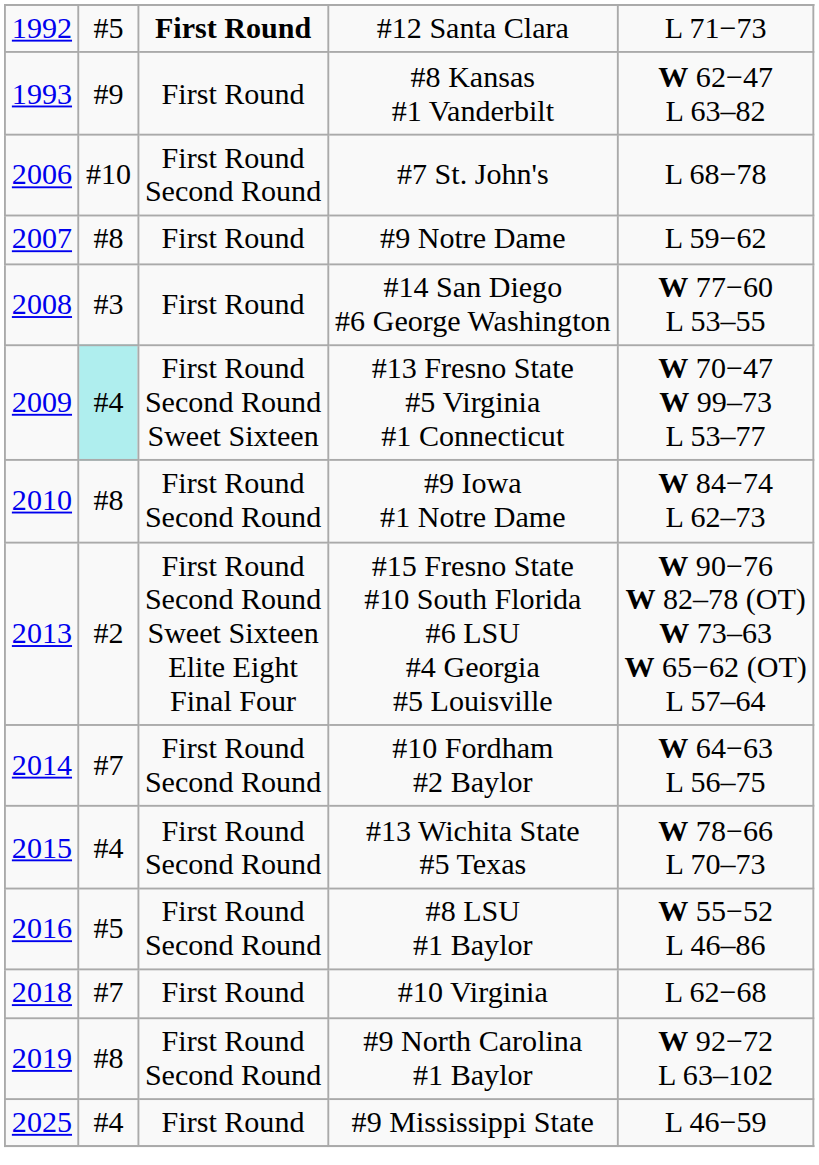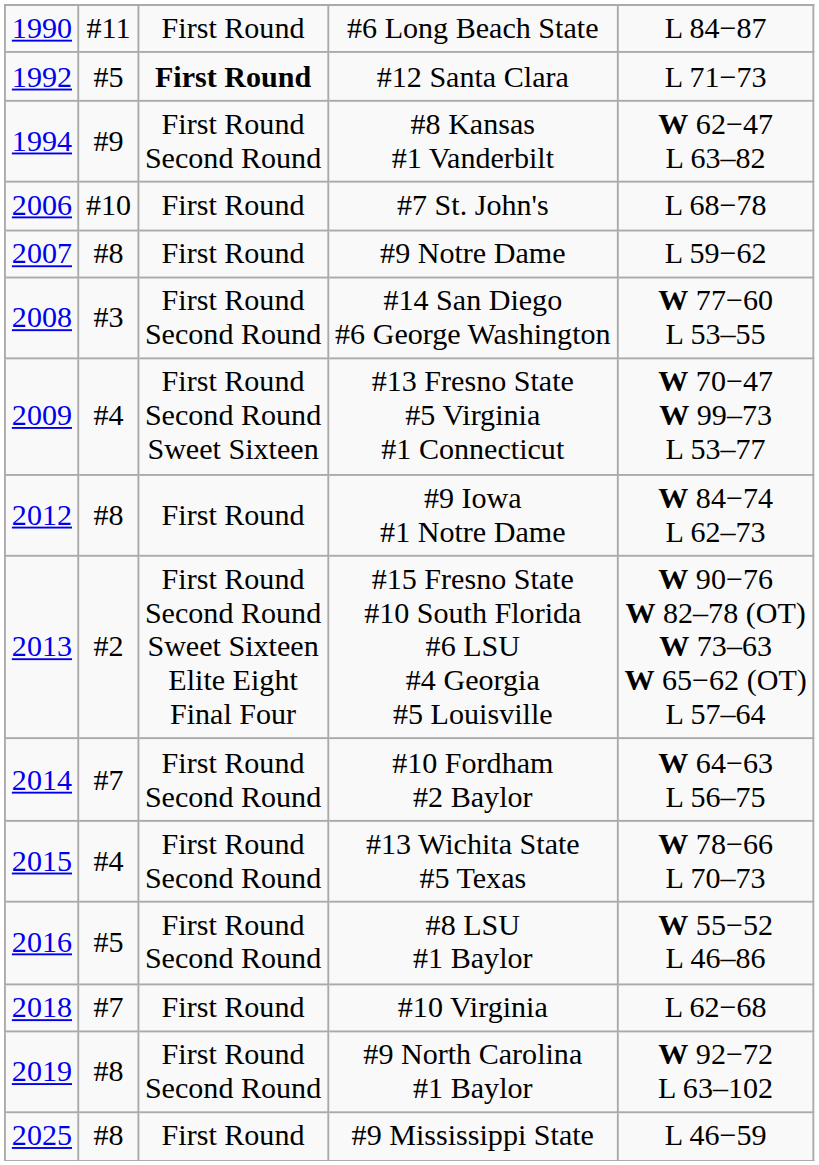 <table class="wikitable" style="text-align:center">
 <tr>
+</tr>
+<tr>
+<td rowspan=1><a href='#'>1990</a></td>
+<td>#11</td>
+<td>First Round</td>
+<td>#6 Long Beach State</td>
+<td>L 84−87</td>
 </tr>
 <tr style="text-align:center;">
 <td rowspan=1><a href='#'>1992</a></td>
 <td>#5</td>
 <td><strong>First Round</strong></td>
 <td>#12 Santa Clara</td>
 <td>L 71−73</td>
 </tr>
 <tr style="text-align:center;">
-<td rowspan=1><a href='#'>1993</a></td>
+<td rowspan=1><a href='#'>1994</a></td>
 <td>#9</td>
-<td>First Round</td>
+<td>First Round<br>Second Round</td>
 <td>#8 Kansas<br>#1 Vanderbilt</td>
 <td><strong>W</strong> 62−47<br>L 63–82</td>
 </tr>
 <tr style="text-align:center;">
 <td rowspan=1><a href='#'>2006</a></td>
 <td>#10</td>
-<td>First Round<br>Second Round</td>
+<td>First Round</td>
 <td>#7 St. John's</td>
 <td>L 68−78</td>
 </tr>
 <tr style="text-align:center;">
 <td rowspan=1><a href='#'>2007</a></td>
 <td>#8</td>
 <td>First Round</td>
 <td>#9 Notre Dame</td>
 <td>L 59−62</td>
 </tr>
 <tr style="text-align:center;">
 <td rowspan=1><a href='#'>2008</a></td>
 <td>#3</td>
-<td>First Round</td>
+<td>First Round<br>Second Round</td>
 <td>#14 San Diego<br>#6 George Washington</td>
 <td><strong>W</strong> 77−60<br>L 53–55</td>
 </tr>
 <tr style="text-align:center;">
 <td rowspan=1><a href='#'>2009</a></td>
-<td style="background: paleturquoise;">#4</td>
+<td>#4</td>
 <td>First Round<br>Second Round<br>Sweet Sixteen</td>
 <td>#13 Fresno State<br>#5 Virginia<br>#1 Connecticut</td>
 <td><strong>W</strong> 70−47<br><strong>W</strong> 99–73<br>L 53–77</td>
 </tr>
 <tr style="text-align:center;">
-<td rowspan=1><a href='#'>2010</a></td>
+<td rowspan=1><a href='#'>2012</a></td>
 <td>#8</td>
-<td>First Round<br>Second Round</td>
+<td>First Round</td>
 <td>#9 Iowa<br>#1 Notre Dame</td>
 <td><strong>W</strong> 84−74<br>L 62–73</td>
 </tr>
 <tr style="text-align:center;">
 <td rowspan=1><a href='#'>2013</a></td>
 <td>#2</td>
 <td>First Round<br>Second Round<br>Sweet Sixteen<br>Elite Eight<br>Final Four</td>
 <td>#15 Fresno State<br>#10 South Florida<br>#6 LSU<br>#4 Georgia<br>#5 Louisville</td>
 <td><strong>W</strong> 90−76<br><strong>W</strong> 82–78 (OT)<br><strong>W</strong> 73–63<br><strong>W</strong> 65−62 (OT)<br>L 57–64</td>
 </tr>
 <tr style="text-align:center;">
 <td rowspan=1><a href='#'>2014</a></td>
 <td>#7</td>
 <td>First Round<br>Second Round</td>
 <td>#10 Fordham<br>#2 Baylor</td>
 <td><strong>W</strong> 64−63<br>L 56–75</td>
 </tr>
 <tr style="text-align:center;">
 <td rowspan=1><a href='#'>2015</a></td>
 <td>#4</td>
 <td>First Round<br>Second Round</td>
 <td>#13 Wichita State<br>#5 Texas</td>
 <td><strong>W</strong> 78−66<br>L 70–73</td>
 </tr>
 <tr style="text-align:center;">
 <td rowspan=1><a href='#'>2016</a></td>
 <td>#5</td>
 <td>First Round<br>Second Round</td>
 <td>#8 LSU<br>#1 Baylor</td>
 <td><strong>W</strong> 55−52<br>L 46–86</td>
 </tr>
 <tr style="text-align:center;">
 <td rowspan=1><a href='#'>2018</a></td>
 <td>#7</td>
 <td>First Round</td>
 <td>#10 Virginia</td>
 <td>L 62−68</td>
 </tr>
 <tr style="text-align:center;">
 <td rowspan=1><a href='#'>2019</a></td>
 <td>#8</td>
 <td>First Round<br>Second Round</td>
 <td>#9 North Carolina<br>#1 Baylor</td>
 <td><strong>W</strong> 92−72<br>L 63–102</td>
 </tr>
 <tr style="text-align:center;">
 <td rowspan=1><a href='#'>2025</a></td>
-<td>#4</td>
+<td>#8</td>
 <td>First Round</td>
 <td>#9 Mississippi State</td>
 <td>L 46−59</td>
 </tr>
 <tr style="text-align:center;">
 </tr>
 </table>
